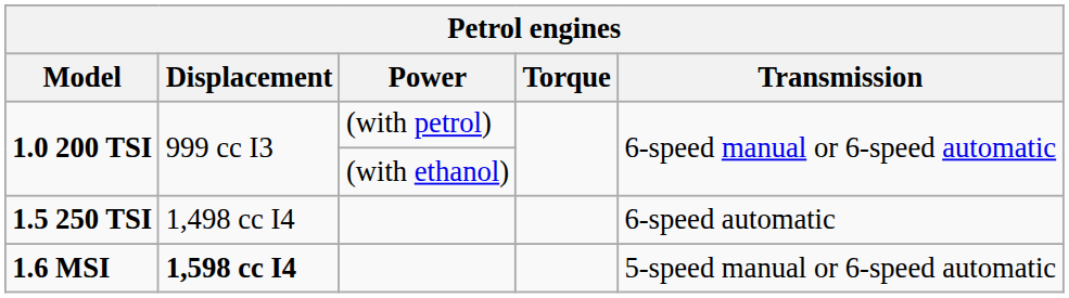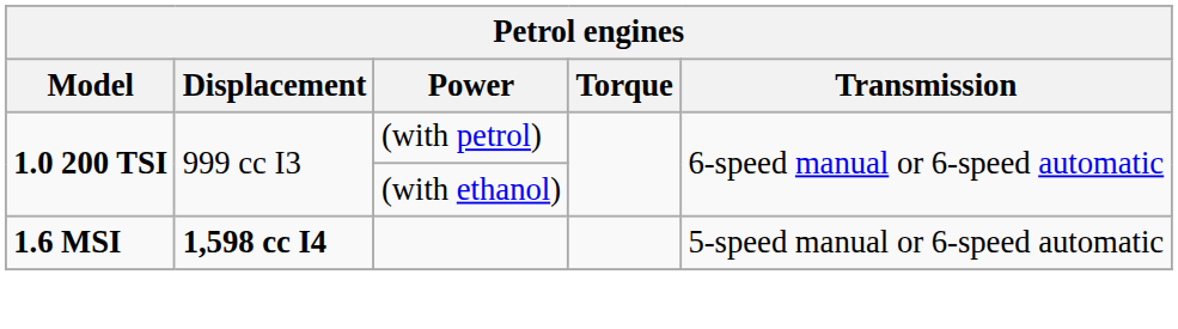 <table class="wikitable" style="text-align:left; font-size:90%;">
 <tr>
 <th colspan="5">Petrol engines</th>
 </tr>
 <tr>
 <th>Model</th>
 <th>Displacement</th>
 <th>Power</th>
 <th>Torque</th>
 <th>Transmission</th>
 </tr>
 <tr>
 <td rowspan="2"><strong>1.0 200 TSI</strong></td>
 <td rowspan="2">999 cc I3</td>
 <td> (with <a href='#'>petrol</a>)</td>
 <td rowspan="2"></td>
 <td rowspan="2">6-speed <a href='#'>manual</a> or 6-speed <a href='#'>automatic</a></td>
 </tr>
 <tr>
 <td> (with <a href='#'>ethanol</a>)</td>
 </tr>
 <tr>
-<td><strong>1.5 250 TSI</strong></td>
-<td>1,498 cc I4</td>
-<td></td>
-<td></td>
-<td>6-speed automatic</td>
-</tr>
-<tr>
 <td><strong>1.6 MSI</strong></td>
 <td><strong>1,598 cc I4</strong></td>
 <td></td>
 <td></td>
 <td>5-speed manual or 6-speed automatic</td>
 </tr>
 </table>
